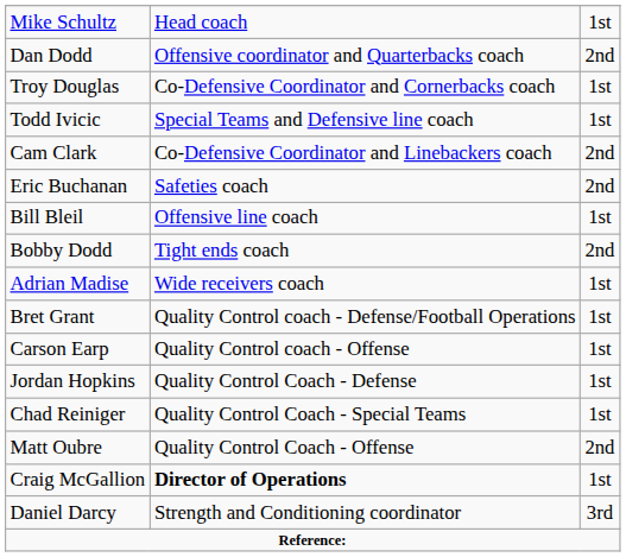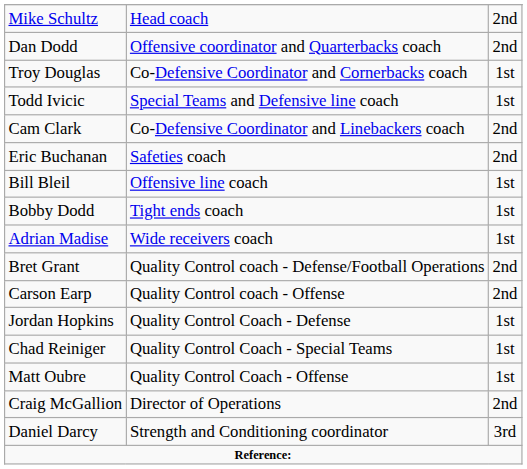 <table class="wikitable" style="font-size:90%;">
 <tr>
 </tr>
 <tr>
 <td><a href='#'>Mike Schultz</a></td>
 <td><a href='#'>Head coach</a></td>
-<td align="center">1st</td>
+<td align=center>2nd</td>
 </tr>
 <tr>
 <td>Dan Dodd</td>
 <td><a href='#'>Offensive coordinator</a> and <a href='#'>Quarterbacks</a> coach</td>
 <td align="center">2nd</td>
 </tr>
 <tr>
 <td>Troy Douglas</td>
 <td>Co-<a href='#'>Defensive Coordinator</a> and <a href='#'>Cornerbacks</a> coach</td>
 <td align="center">1st</td>
 </tr>
 <tr>
 <td>Todd Ivicic</td>
 <td><a href='#'>Special Teams</a> and <a href='#'>Defensive line</a> coach</td>
 <td align="center">1st</td>
 </tr>
 <tr>
 <td>Cam Clark</td>
 <td>Co-<a href='#'>Defensive Coordinator</a> and <a href='#'>Linebackers</a> coach</td>
 <td align="center">2nd</td>
 </tr>
 <tr>
 <td>Eric Buchanan</td>
 <td><a href='#'>Safeties</a> coach</td>
 <td align="center">2nd</td>
 </tr>
 <tr>
 <td>Bill Bleil</td>
 <td><a href='#'>Offensive line</a> coach</td>
 <td align="center">1st</td>
 </tr>
 <tr>
 <td>Bobby Dodd</td>
 <td><a href='#'>Tight ends</a> coach</td>
-<td align="center">2nd</td>
+<td align="center">1st</td>
 </tr>
 <tr>
 <td><a href='#'>Adrian Madise</a></td>
 <td><a href='#'>Wide receivers</a> coach</td>
 <td align="center">1st</td>
 </tr>
 <tr>
 <td>Bret Grant</td>
 <td>Quality Control coach - Defense/Football Operations</td>
-<td align="center">1st</td>
+<td align="center">2nd</td>
 </tr>
 <tr>
 <td>Carson Earp</td>
 <td>Quality Control coach - Offense</td>
-<td align="center">1st</td>
+<td align="center">2nd</td>
 </tr>
 <tr>
 <td>Jordan Hopkins</td>
 <td>Quality Control Coach - Defense</td>
 <td align="center">1st</td>
 </tr>
 <tr>
 <td>Chad Reiniger</td>
 <td>Quality Control Coach - Special Teams</td>
 <td align="center">1st</td>
 </tr>
 <tr>
 <td>Matt Oubre</td>
 <td>Quality Control Coach - Offense</td>
-<td align=center>2nd</td>
+<td align="center">1st</td>
 </tr>
 <tr>
 <td>Craig McGallion</td>
-<td><strong>Director of Operations</strong></td>
-<td align="center">1st</td>
+<td>Director of Operations</td>
+<td align="center">2nd</td>
 </tr>
 <tr>
 <td>Daniel Darcy</td>
 <td>Strength and Conditioning coordinator</td>
 <td align="center">3rd</td>
 </tr>
 <tr>
 <td colspan="4"  style="font-size:8pt; text-align:center;"><strong>Reference:</strong></td>
 </tr>
 </table>
